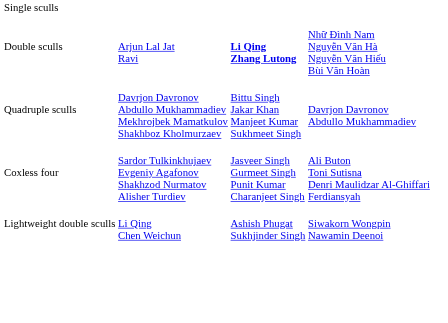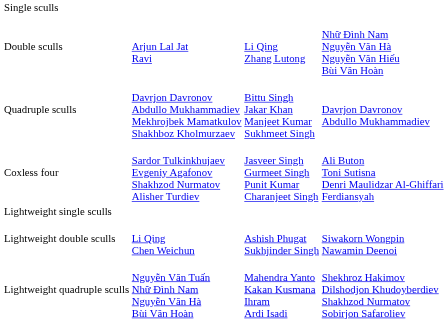 <table>
 <tr>
 <td>Single sculls</td>
 <td></td>
 <td></td>
 <td></td>
 </tr>
 <tr>
 <td>Double sculls</td>
 <td><br><a href='#'>Arjun Lal Jat</a><br><a href='#'>Ravi</a></td>
-<td><strong><br><a href='#'>Li Qing</a><br><a href='#'>Zhang Lutong</a></strong></td>
+<td><br><a href='#'>Li Qing</a><br><a href='#'>Zhang Lutong</a></td>
 <td><br><a href='#'>Nhữ Đình Nam</a><br><a href='#'>Nguyễn Văn Hà</a><br><a href='#'>Nguyễn Văn Hiếu</a><br><a href='#'>Bùi Văn Hoàn</a></td>
 </tr>
 <tr>
 <td>Quadruple sculls</td>
 <td><br><a href='#'>Davrjon Davronov</a><br><a href='#'>Abdullo Mukhammadiev</a><br><a href='#'>Mekhrojbek Mamatkulov</a><br><a href='#'>Shakhboz Kholmurzaev</a></td>
 <td><br><a href='#'>Bittu Singh</a><br><a href='#'>Jakar Khan</a><br><a href='#'>Manjeet Kumar</a><br><a href='#'>Sukhmeet Singh</a></td>
 <td><br><a href='#'>Davrjon Davronov</a><br><a href='#'>Abdullo Mukhammadiev</a></td>
 </tr>
 <tr>
 <td>Coxless four</td>
 <td><br><a href='#'>Sardor Tulkinkhujaev</a><br><a href='#'>Evgeniy Agafonov</a><br><a href='#'>Shakhzod Nurmatov</a><br><a href='#'>Alisher Turdiev</a></td>
 <td><br><a href='#'>Jasveer Singh</a><br><a href='#'>Gurmeet Singh</a><br><a href='#'>Punit Kumar</a><br><a href='#'>Charanjeet Singh</a></td>
 <td><br><a href='#'>Ali Buton</a><br><a href='#'>Toni Sutisna</a><br><a href='#'>Denri Maulidzar Al-Ghiffari</a><br><a href='#'>Ferdiansyah</a></td>
 </tr>
 <tr>
+<td>Lightweight single sculls</td>
+<td></td>
+<td></td>
+<td></td>
+</tr>
+<tr>
 <td>Lightweight double sculls</td>
 <td><br><a href='#'>Li Qing</a><br><a href='#'>Chen Weichun</a></td>
 <td><br><a href='#'>Ashish Phugat</a><br><a href='#'>Sukhjinder Singh</a></td>
 <td><br><a href='#'>Siwakorn Wongpin</a><br><a href='#'>Nawamin Deenoi</a></td>
 </tr>
+<tr>
+<td>Lightweight quadruple sculls</td>
+<td><br><a href='#'>Nguyễn Văn Tuấn</a><br><a href='#'>Nhữ Đình Nam</a><br><a href='#'>Nguyễn Văn Hà</a><br><a href='#'>Bùi Văn Hoàn</a></td>
+<td><br><a href='#'>Mahendra Yanto</a><br><a href='#'>Kakan Kusmana</a><br><a href='#'>Ihram</a><br><a href='#'>Ardi Isadi</a></td>
+<td><br><a href='#'>Shekhroz Hakimov</a><br><a href='#'>Dilshodjon Khudoyberdiev</a><br><a href='#'>Shakhzod Nurmatov</a><br><a href='#'>Sobirjon Safaroliev</a></td>
+</tr>
 </table>
